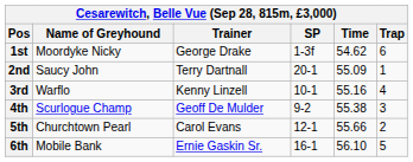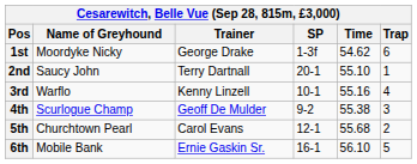 <table class="wikitable">
 <tr>
 <th colspan="6"><a href='#'>Cesarewitch</a>, <a href='#'>Belle Vue</a> (Sep 28, 815m, £3,000)</th>
 </tr>
 <tr>
 <th width=30>Pos</th>
 <th width=180>Name of Greyhound</th>
 <th width=150>Trainer</th>
 <th width=50>SP</th>
 <th width=50>Time</th>
 <th width=30>Trap</th>
 </tr>
 <tr>
 <th>1st</th>
 <td>Moordyke Nicky</td>
 <td>George Drake</td>
 <td>1-3f</td>
 <td>54.62</td>
 <td>6</td>
 </tr>
 <tr>
 <th>2nd</th>
 <td>Saucy John</td>
 <td>Terry Dartnall</td>
 <td>20-1</td>
-<td>55.09</td>
+<td>55.10</td>
 <td>1</td>
 </tr>
 <tr>
 <th>3rd</th>
 <td>Warflo</td>
 <td>Kenny Linzell</td>
 <td>10-1</td>
 <td>55.16</td>
 <td>4</td>
 </tr>
 <tr>
 <th>4th</th>
 <td><a href='#'>Scurlogue Champ</a></td>
 <td><a href='#'>Geoff De Mulder</a></td>
 <td>9-2</td>
 <td>55.38</td>
 <td>3</td>
 </tr>
 <tr>
 <th>5th</th>
 <td>Churchtown Pearl</td>
 <td>Carol Evans</td>
 <td>12-1</td>
-<td>55.66</td>
+<td>55.68</td>
 <td>2</td>
 </tr>
 <tr>
 <th>6th</th>
 <td>Mobile Bank</td>
 <td><a href='#'>Ernie Gaskin Sr.</a></td>
 <td>16-1</td>
 <td>56.10</td>
 <td>5</td>
 </tr>
 </table>
